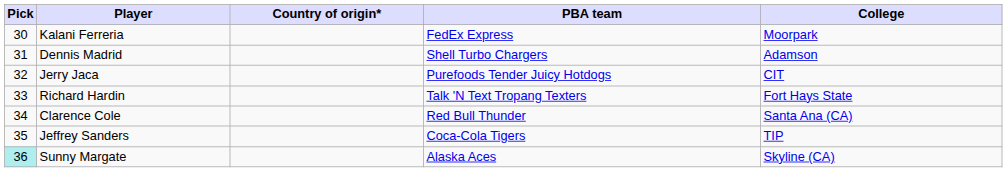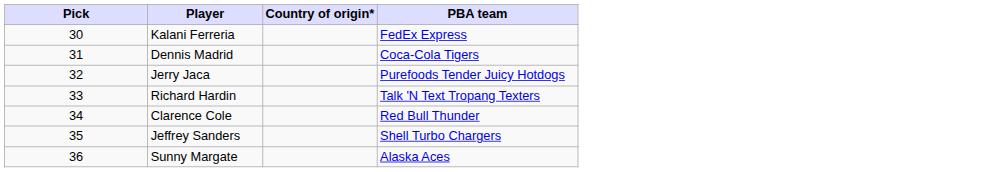 <table class="wikitable">
 <tr>
 <th style="background:#DDDDFF;">Pick</th>
 <th style="background:#DDDDFF;" width="20%">Player</th>
 <th style="background:#DDDDFF;" width="20%">Country of origin*</th>
 <th style="background:#DDDDFF;" width="35%">PBA team</th>
-<th style="background:#DDDDFF;" width="25%">College</th>
 </tr>
 <tr>
 <td align=center>30</td>
 <td>Kalani Ferreria</td>
 <td></td>
 <td><a href='#'>FedEx Express</a></td>
-<td><a href='#'>Moorpark</a></td>
 </tr>
 <tr>
 <td align=center>31</td>
 <td>Dennis Madrid</td>
 <td></td>
-<td><a href='#'>Shell Turbo Chargers</a></td>
-<td><a href='#'>Adamson</a></td>
+<td><a href='#'>Coca-Cola Tigers</a></td>
 </tr>
 <tr>
 <td align=center>32</td>
 <td>Jerry Jaca</td>
 <td></td>
 <td><a href='#'>Purefoods Tender Juicy Hotdogs</a></td>
-<td><a href='#'>CIT</a></td>
 </tr>
 <tr>
 <td align=center>33</td>
 <td>Richard Hardin</td>
 <td></td>
 <td><a href='#'>Talk 'N Text Tropang Texters</a></td>
-<td><a href='#'>Fort Hays State</a></td>
 </tr>
 <tr>
 <td align=center>34</td>
 <td>Clarence Cole</td>
 <td></td>
 <td><a href='#'>Red Bull Thunder</a></td>
-<td><a href='#'>Santa Ana (CA)</a></td>
 </tr>
 <tr>
 <td align=center>35</td>
 <td>Jeffrey Sanders</td>
 <td></td>
-<td><a href='#'>Coca-Cola Tigers</a></td>
-<td><a href='#'>TIP</a></td>
+<td><a href='#'>Shell Turbo Chargers</a></td>
 </tr>
 <tr>
-<td align=center style="background: paleturquoise;">36</td>
+<td align=center>36</td>
 <td>Sunny Margate</td>
 <td></td>
 <td><a href='#'>Alaska Aces</a></td>
-<td><a href='#'>Skyline (CA)</a></td>
 </tr>
 </table>
